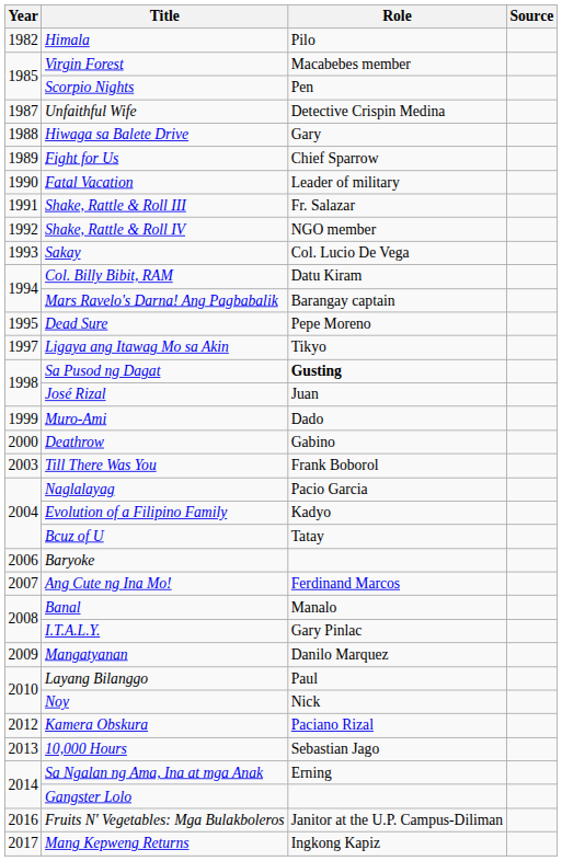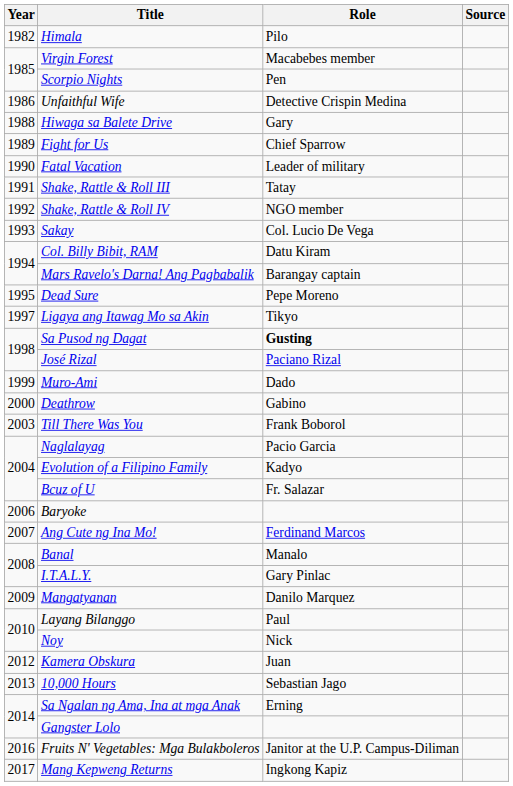 <table class="wikitable sortable">
 <tr>
 <th>Year</th>
 <th>Title</th>
 <th>Role</th>
 <th>Source</th>
 </tr>
 <tr>
 <td>1982</td>
 <td><em><a href='#'>Himala</a></em></td>
 <td>Pilo</td>
 <td></td>
 </tr>
 <tr>
 <td rowspan="2">1985</td>
 <td><em><a href='#'>Virgin Forest</a></em></td>
 <td>Macabebes member</td>
 <td> </td>
 </tr>
 <tr>
 <td><em><a href='#'>Scorpio Nights</a></em></td>
 <td>Pen</td>
 <td></td>
 </tr>
 <tr>
-<td>1987</td>
+<td>1986</td>
 <td><em>Unfaithful Wife</em></td>
 <td>Detective Crispin Medina</td>
 <td></td>
 </tr>
 <tr>
 <td>1988</td>
 <td><em><a href='#'>Hiwaga sa Balete Drive</a></em></td>
 <td>Gary</td>
 <td></td>
 </tr>
 <tr>
 <td>1989</td>
 <td><em><a href='#'>Fight for Us</a></em></td>
 <td>Chief Sparrow</td>
 <td></td>
 </tr>
 <tr>
 <td>1990</td>
 <td><em><a href='#'>Fatal Vacation</a></em></td>
 <td>Leader of military</td>
 <td></td>
 </tr>
 <tr>
 <td>1991</td>
 <td><em><a href='#'>Shake, Rattle & Roll III</a></em></td>
-<td>Fr. Salazar</td>
+<td>Tatay</td>
 <td></td>
 </tr>
 <tr>
 <td>1992</td>
 <td><em><a href='#'>Shake, Rattle & Roll IV</a></em></td>
 <td>NGO member</td>
 <td></td>
 </tr>
 <tr>
 <td>1993</td>
 <td><em><a href='#'>Sakay</a></em></td>
 <td>Col. Lucio De Vega</td>
 <td></td>
 </tr>
 <tr>
 <td rowspan="2">1994</td>
 <td><em><a href='#'>Col. Billy Bibit, RAM</a></em></td>
 <td>Datu Kiram</td>
 <td></td>
 </tr>
 <tr>
 <td><em><a href='#'>Mars Ravelo's Darna! Ang Pagbabalik</a></em></td>
 <td>Barangay captain</td>
 <td></td>
 </tr>
 <tr>
 <td>1995</td>
 <td><em><a href='#'>Dead Sure</a></em></td>
 <td>Pepe Moreno</td>
 <td></td>
 </tr>
 <tr>
 <td>1997</td>
 <td><em><a href='#'>Ligaya ang Itawag Mo sa Akin</a></em></td>
 <td>Tikyo</td>
 <td></td>
 </tr>
 <tr>
 <td rowspan="2">1998</td>
 <td><em><a href='#'>Sa Pusod ng Dagat</a></em></td>
 <td><strong>Gusting</strong></td>
 <td></td>
 </tr>
 <tr>
 <td><em><a href='#'>José Rizal</a></em></td>
-<td>Juan</td>
+<td><a href='#'>Paciano Rizal</a></td>
 <td> </td>
 </tr>
 <tr>
 <td>1999</td>
 <td><em><a href='#'>Muro-Ami</a></em></td>
 <td>Dado</td>
 <td></td>
 </tr>
 <tr>
 <td>2000</td>
 <td><em><a href='#'>Deathrow</a></em></td>
 <td>Gabino</td>
 <td></td>
 </tr>
 <tr>
 <td>2003</td>
 <td><em><a href='#'>Till There Was You</a></em></td>
 <td>Frank Boborol</td>
 <td></td>
 </tr>
 <tr>
 <td rowspan="3">2004</td>
 <td><em><a href='#'>Naglalayag</a></em></td>
 <td>Pacio Garcia</td>
 <td></td>
 </tr>
 <tr>
 <td><em><a href='#'>Evolution of a Filipino Family</a></em></td>
 <td>Kadyo</td>
 <td></td>
 </tr>
 <tr>
 <td><em><a href='#'>Bcuz of U</a></em></td>
-<td>Tatay</td>
+<td>Fr. Salazar</td>
 <td></td>
 </tr>
 <tr>
 <td>2006</td>
 <td><em>Baryoke</em></td>
 <td></td>
 <td></td>
 </tr>
 <tr>
 <td>2007</td>
 <td><em><a href='#'>Ang Cute ng Ina Mo!</a></em></td>
 <td><a href='#'>Ferdinand Marcos</a></td>
 <td></td>
 </tr>
 <tr>
 <td rowspan="2">2008</td>
 <td><em><a href='#'>Banal</a></em></td>
 <td>Manalo</td>
 <td></td>
 </tr>
 <tr>
 <td><em><a href='#'>I.T.A.L.Y.</a></em></td>
 <td>Gary Pinlac</td>
 <td></td>
 </tr>
 <tr>
 <td>2009</td>
 <td><em><a href='#'>Mangatyanan</a></em></td>
 <td>Danilo Marquez</td>
 <td></td>
 </tr>
 <tr>
 <td rowspan="2">2010</td>
 <td><em>Layang Bilanggo</em></td>
 <td>Paul</td>
 <td></td>
 </tr>
 <tr>
 <td><em><a href='#'>Noy</a></em></td>
 <td>Nick</td>
 <td></td>
 </tr>
 <tr>
 <td>2012</td>
 <td><em><a href='#'>Kamera Obskura</a></em></td>
-<td><a href='#'>Paciano Rizal</a></td>
+<td>Juan</td>
 <td></td>
 </tr>
 <tr>
 <td>2013</td>
 <td><em><a href='#'>10,000 Hours</a></em></td>
 <td>Sebastian Jago</td>
 <td></td>
 </tr>
 <tr>
 <td rowspan="2">2014</td>
 <td><em><a href='#'>Sa Ngalan ng Ama, Ina at mga Anak</a></em></td>
 <td>Erning</td>
 <td></td>
 </tr>
 <tr>
 <td><em><a href='#'>Gangster Lolo</a></em></td>
 <td></td>
 <td></td>
 </tr>
 <tr>
 <td>2016</td>
 <td><em>Fruits N' Vegetables: Mga Bulakboleros</em></td>
 <td>Janitor at the U.P. Campus-Diliman</td>
 <td></td>
 </tr>
 <tr>
 <td>2017</td>
 <td><em><a href='#'>Mang Kepweng Returns</a></em></td>
 <td>Ingkong Kapiz</td>
 <td></td>
 </tr>
 </table>
